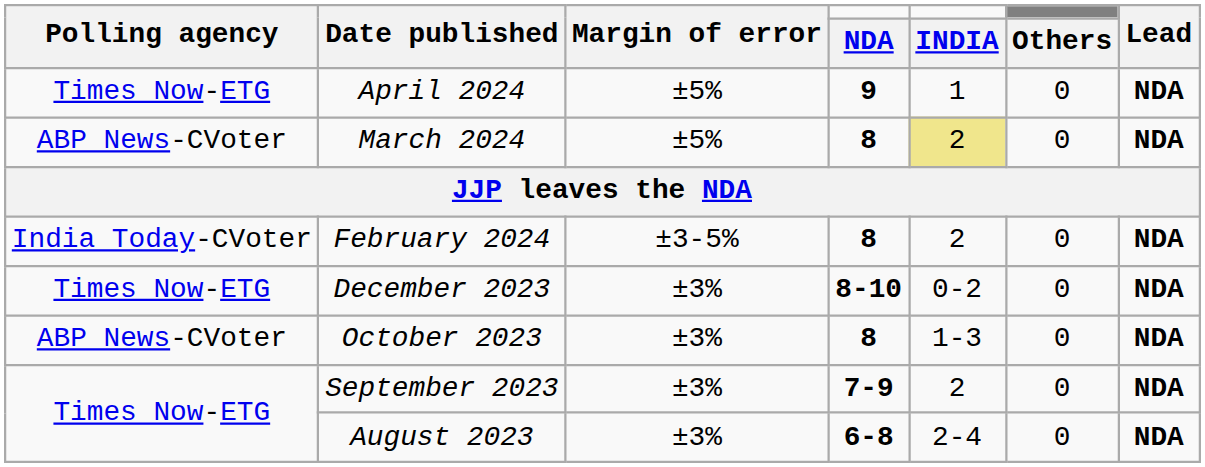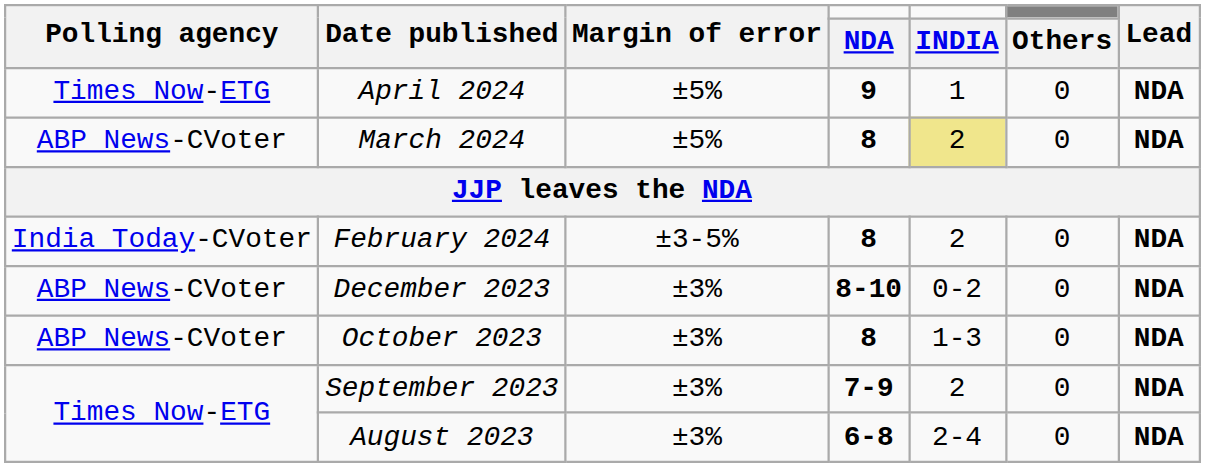 <table class="wikitable sortable" style="text-align:center;font-size:95%;line-height:16px">
 <tr>
 <th rowspan="2">Polling agency</th>
 <th rowspan="2">Date published</th>
 <th rowspan="2">Margin of error</th>
 <td bgcolor=></td>
 <td bgcolor=></td>
 <td bgcolor=grey></td>
 <th rowspan="2">Lead</th>
 </tr>
 <tr>
 <th><a href='#'>NDA</a></th>
 <th><a href='#'>INDIA</a></th>
 <th>Others</th>
 </tr>
 <tr>
 <td><a href='#'>Times Now</a>-<a href='#'>ETG</a></td>
 <td><em>April 2024</em></td>
 <td>±5%</td>
 <td bgcolor=><strong>9</strong></td>
 <td>1</td>
 <td>0</td>
 <td bgcolor=><strong>NDA</strong></td>
 </tr>
 <tr>
 <td><a href='#'>ABP News</a>-CVoter</td>
 <td><em>March 2024</em></td>
 <td>±5%</td>
 <td bgcolor=><strong>8</strong></td>
 <td style="background: khaki;">2</td>
 <td>0</td>
 <td bgcolor=><strong>NDA</strong></td>
 </tr>
 <tr>
 <th colspan="7"><a href='#'>JJP</a> leaves the <a href='#'>NDA</a></th>
 </tr>
 <tr>
 <td><a href='#'>India Today</a>-CVoter</td>
 <td><em>February 2024</em></td>
 <td>±3-5%</td>
 <td bgcolor=><strong>8</strong></td>
 <td>2</td>
 <td>0</td>
 <td bgcolor=><strong>NDA</strong></td>
 </tr>
 <tr>
-<td><a href='#'>Times Now</a>-<a href='#'>ETG</a></td>
+<td><a href='#'>ABP News</a>-CVoter</td>
 <td><em>December 2023</em></td>
 <td>±3%</td>
 <td bgcolor=><strong>8-10</strong></td>
 <td>0-2</td>
 <td>0</td>
 <td bgcolor=><strong>NDA</strong></td>
 </tr>
 <tr>
 <td><a href='#'>ABP News</a>-CVoter</td>
 <td><em>October 2023</em></td>
 <td>±3%</td>
 <td bgcolor=><strong>8</strong></td>
 <td>1-3</td>
 <td>0</td>
 <td bgcolor=><strong>NDA</strong></td>
 </tr>
 <tr>
 <td rowspan="2"><a href='#'>Times Now</a>-<a href='#'>ETG</a></td>
 <td><em>September 2023</em></td>
 <td>±3%</td>
 <td bgcolor=><strong>7-9</strong></td>
 <td>2</td>
 <td>0</td>
 <td bgcolor=><strong>NDA</strong></td>
 </tr>
 <tr>
 <td><em>August 2023</em></td>
 <td>±3%</td>
 <td bgcolor=><strong>6-8</strong></td>
 <td>2-4</td>
 <td>0</td>
 <td bgcolor=><strong>NDA</strong></td>
 </tr>
 </table>
